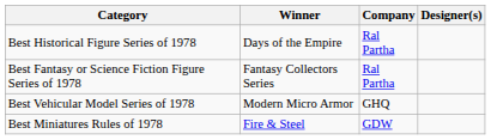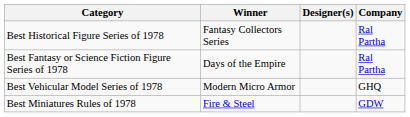 <table class="wikitable">
 <tr>
 <th>Category</th>
 <th>Winner</th>
+<th>Designer(s)</th>
 <th>Company</th>
-<th>Designer(s)</th>
 </tr>
 <tr>
 <td>Best Historical Figure Series of 1978</td>
-<td>Days of the Empire</td>
+<td>Fantasy Collectors Series</td>
+<td></td>
 <td><a href='#'>Ral Partha</a></td>
-<td></td>
 </tr>
 <tr>
 <td>Best Fantasy or Science Fiction Figure Series of 1978</td>
-<td>Fantasy Collectors Series</td>
+<td>Days of the Empire</td>
+<td></td>
 <td><a href='#'>Ral Partha</a></td>
-<td></td>
 </tr>
 <tr>
 <td>Best Vehicular Model Series of 1978</td>
 <td>Modern Micro Armor</td>
+<td></td>
 <td>GHQ</td>
-<td></td>
 </tr>
 <tr>
 <td>Best Miniatures Rules of 1978</td>
 <td><a href='#'>Fire & Steel</a></td>
+<td></td>
 <td><a href='#'>GDW</a></td>
-<td></td>
 </tr>
 </table>
